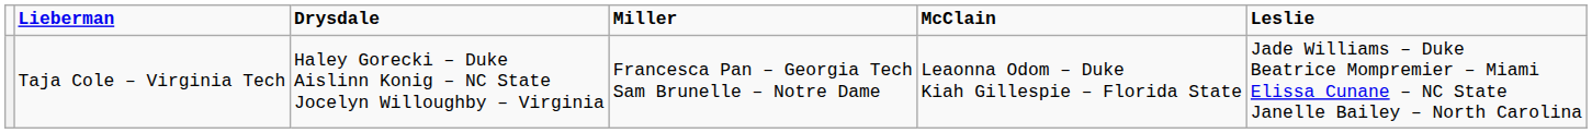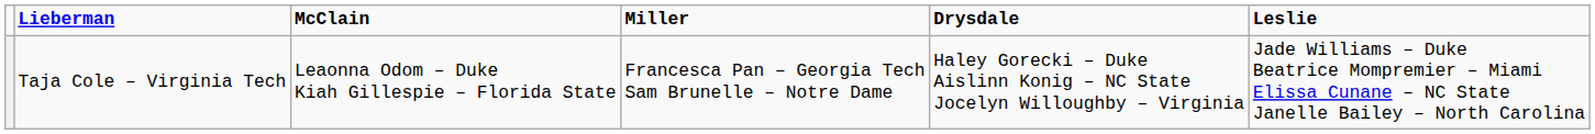 <table class="wikitable" style="white-space:nowrap; font-size:90%;">
 <tr>
 <td></td>
 <td><strong><a href='#'>Lieberman</a></strong></td>
+<td><strong>McClain</strong></td>
+<td><strong>Miller</strong></td>
 <td><strong>Drysdale</strong></td>
-<td><strong>Miller</strong></td>
-<td><strong>McClain</strong></td>
 <td><strong>Leslie</strong></td>
 </tr>
 <tr>
 <th></th>
 <td>Taja Cole – Virginia Tech</td>
+<td>Leaonna Odom – Duke<br>Kiah Gillespie – Florida State</td>
+<td>Francesca Pan – Georgia Tech<br>Sam Brunelle – Notre Dame</td>
 <td>Haley Gorecki – Duke<br>Aislinn Konig – NC State<br>Jocelyn Willoughby – Virginia</td>
-<td>Francesca Pan – Georgia Tech<br>Sam Brunelle – Notre Dame</td>
-<td>Leaonna Odom – Duke<br>Kiah Gillespie – Florida State</td>
 <td>Jade Williams – Duke<br>Beatrice Mompremier – Miami<br><a href='#'>Elissa Cunane</a> – NC State<br>Janelle Bailey – North Carolina</td>
 </tr>
 </table>
